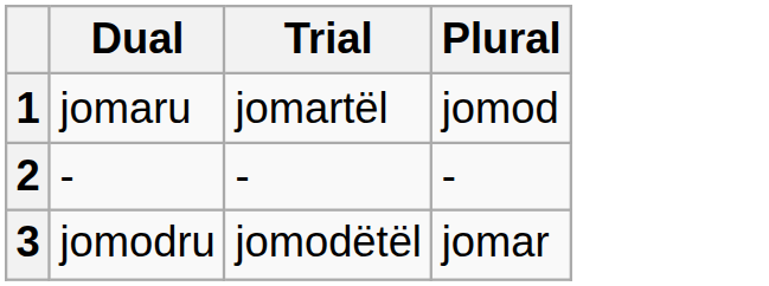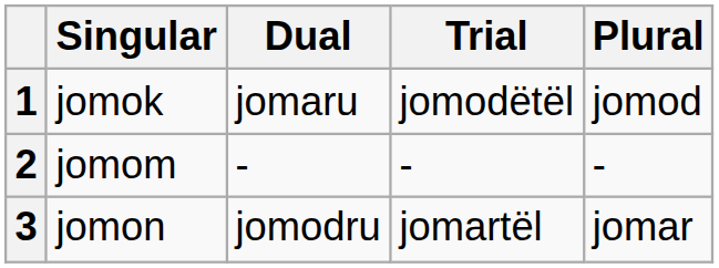 <table class="wikitable">
 <tr>
 <th></th>
+<th>Singular</th>
 <th>Dual</th>
 <th>Trial</th>
 <th>Plural</th>
 </tr>
 <tr>
 <th>1</th>
+<td>jomok</td>
 <td>jomaru</td>
-<td>jomartël</td>
+<td>jomodëtël</td>
 <td>jomod</td>
 </tr>
 <tr>
 <th>2</th>
+<td>jomom</td>
 <td>-</td>
 <td>-</td>
 <td>-</td>
 </tr>
 <tr>
 <th>3</th>
+<td>jomon</td>
 <td>jomodru</td>
-<td>jomodëtël</td>
+<td>jomartël</td>
 <td>jomar</td>
 </tr>
 </table>
